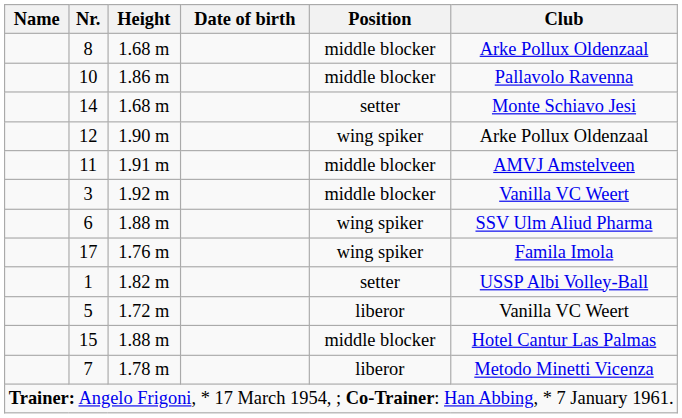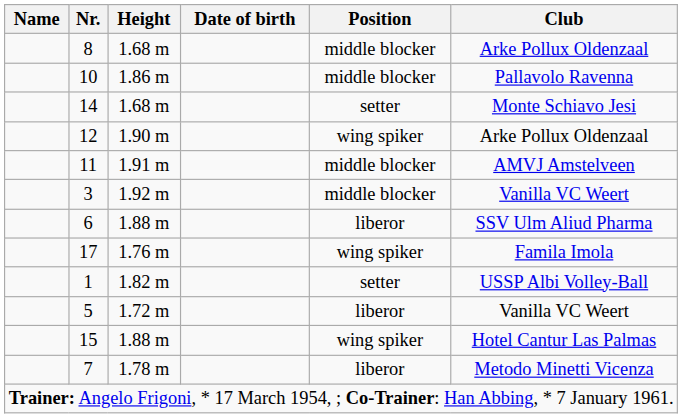 <table class="wikitable sortable" style="margin-bottom:0">
 <tr style="text-align:center; background:lavender;">
 <th>Name</th>
 <th>Nr.</th>
 <th>Height</th>
 <th>Date of birth</th>
 <th>Position</th>
 <th>Club</th>
 </tr>
 <tr style="text-align:center;">
 <td align="left"></td>
 <td>8</td>
 <td>1.68 m</td>
 <td></td>
 <td>middle blocker</td>
 <td><a href='#'>Arke Pollux Oldenzaal</a></td>
 </tr>
 <tr style="text-align:center;">
 <td align="left"></td>
 <td>10</td>
 <td>1.86 m</td>
 <td></td>
 <td>middle blocker</td>
 <td><a href='#'>Pallavolo Ravenna</a></td>
 </tr>
 <tr style="text-align:center;">
 <td align="left"></td>
 <td>14</td>
 <td>1.68 m</td>
 <td></td>
 <td>setter</td>
 <td><a href='#'>Monte Schiavo Jesi</a></td>
 </tr>
 <tr style="text-align:center;">
 <td align="left"></td>
 <td>12</td>
 <td>1.90 m</td>
 <td></td>
 <td>wing spiker</td>
 <td>Arke Pollux Oldenzaal</td>
 </tr>
 <tr style="text-align:center;">
 <td align="left"></td>
 <td>11</td>
 <td>1.91 m</td>
 <td></td>
 <td>middle blocker</td>
 <td><a href='#'>AMVJ Amstelveen</a></td>
 </tr>
 <tr style="text-align:center;">
 <td align="left"></td>
 <td>3</td>
 <td>1.92 m</td>
 <td></td>
 <td>middle blocker</td>
 <td><a href='#'>Vanilla VC Weert</a></td>
 </tr>
 <tr style="text-align:center;">
 <td align="left"></td>
 <td>6</td>
 <td>1.88 m</td>
 <td></td>
-<td>wing spiker</td>
+<td>liberor</td>
 <td><a href='#'>SSV Ulm Aliud Pharma</a></td>
 </tr>
 <tr style="text-align:center;">
 <td align="left"></td>
 <td>17</td>
 <td>1.76 m</td>
 <td></td>
 <td>wing spiker</td>
 <td><a href='#'>Famila Imola</a></td>
 </tr>
 <tr style="text-align:center;">
 <td align="left"></td>
 <td>1</td>
 <td>1.82 m</td>
 <td></td>
 <td>setter</td>
 <td><a href='#'>USSP Albi Volley-Ball</a></td>
 </tr>
 <tr style="text-align:center;">
 <td align="left"></td>
 <td>5</td>
 <td>1.72 m</td>
 <td></td>
 <td>liberor</td>
 <td>Vanilla VC Weert</td>
 </tr>
 <tr style="text-align:center;">
 <td align="left"></td>
 <td>15</td>
 <td>1.88 m</td>
 <td></td>
-<td>middle blocker</td>
+<td>wing spiker</td>
 <td><a href='#'>Hotel Cantur Las Palmas</a></td>
 </tr>
 <tr style="text-align:center;">
 <td align="left"></td>
 <td>7</td>
 <td>1.78 m</td>
 <td></td>
 <td>liberor</td>
 <td><a href='#'>Metodo Minetti Vicenza</a></td>
 </tr>
 <tr class="sortbottom">
 <td colspan="6"><strong>Trainer:</strong> <a href='#'>Angelo Frigoni</a>, * 17 March 1954, ; <strong>Co-Trainer</strong>: <a href='#'>Han Abbing</a>, * 7 January 1961. </td>
 </tr>
 </table>
